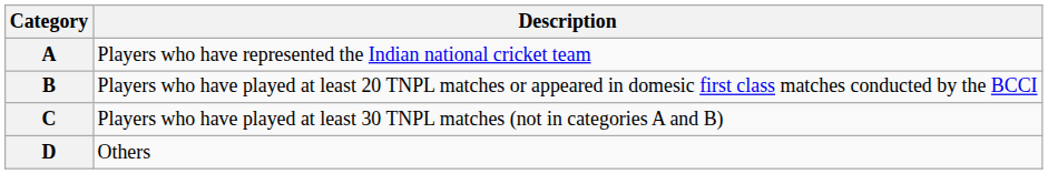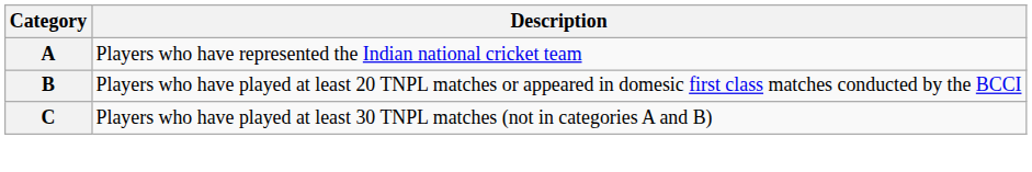 <table class="wikitable" style="font-size:90%;">
 <tr>
 <th scope="col">Category</th>
 <th scope="col">Description</th>
 </tr>
 <tr>
 <th scope="row">A</th>
 <td>Players who have represented the <a href='#'>Indian national cricket team</a></td>
 </tr>
 <tr>
 <th scope="row">B</th>
 <td>Players who have played at least 20 TNPL matches or appeared in domesic <a href='#'>first class</a> matches conducted by the <a href='#'>BCCI</a></td>
 </tr>
 <tr>
 <th scope="row">C</th>
 <td>Players who have played at least 30 TNPL matches (not in categories A and B)</td>
 </tr>
-<tr>
-<th scope="row">D</th>
-<td>Others</td>
-</tr>
 </table>
